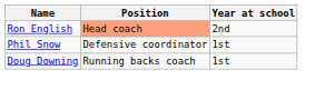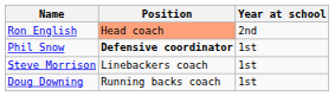 <table class="wikitable">
 <tr>
 <th>Name</th>
 <th>Position</th>
 <th>Year at school</th>
 </tr>
 <tr>
 <td><a href='#'>Ron English</a></td>
 <td style="background: lightsalmon;">Head coach</td>
 <td>2nd</td>
 </tr>
 <tr>
 <td><a href='#'>Phil Snow</a></td>
-<td>Defensive coordinator</td>
+<td><strong>Defensive coordinator</strong></td>
+<td>1st</td>
+</tr>
+<tr>
+<td><a href='#'>Steve Morrison</a></td>
+<td>Linebackers coach</td>
 <td>1st</td>
 </tr>
 <tr>
 <td><a href='#'>Doug Downing</a></td>
 <td>Running backs coach</td>
 <td>1st</td>
 </tr>
 </table>
